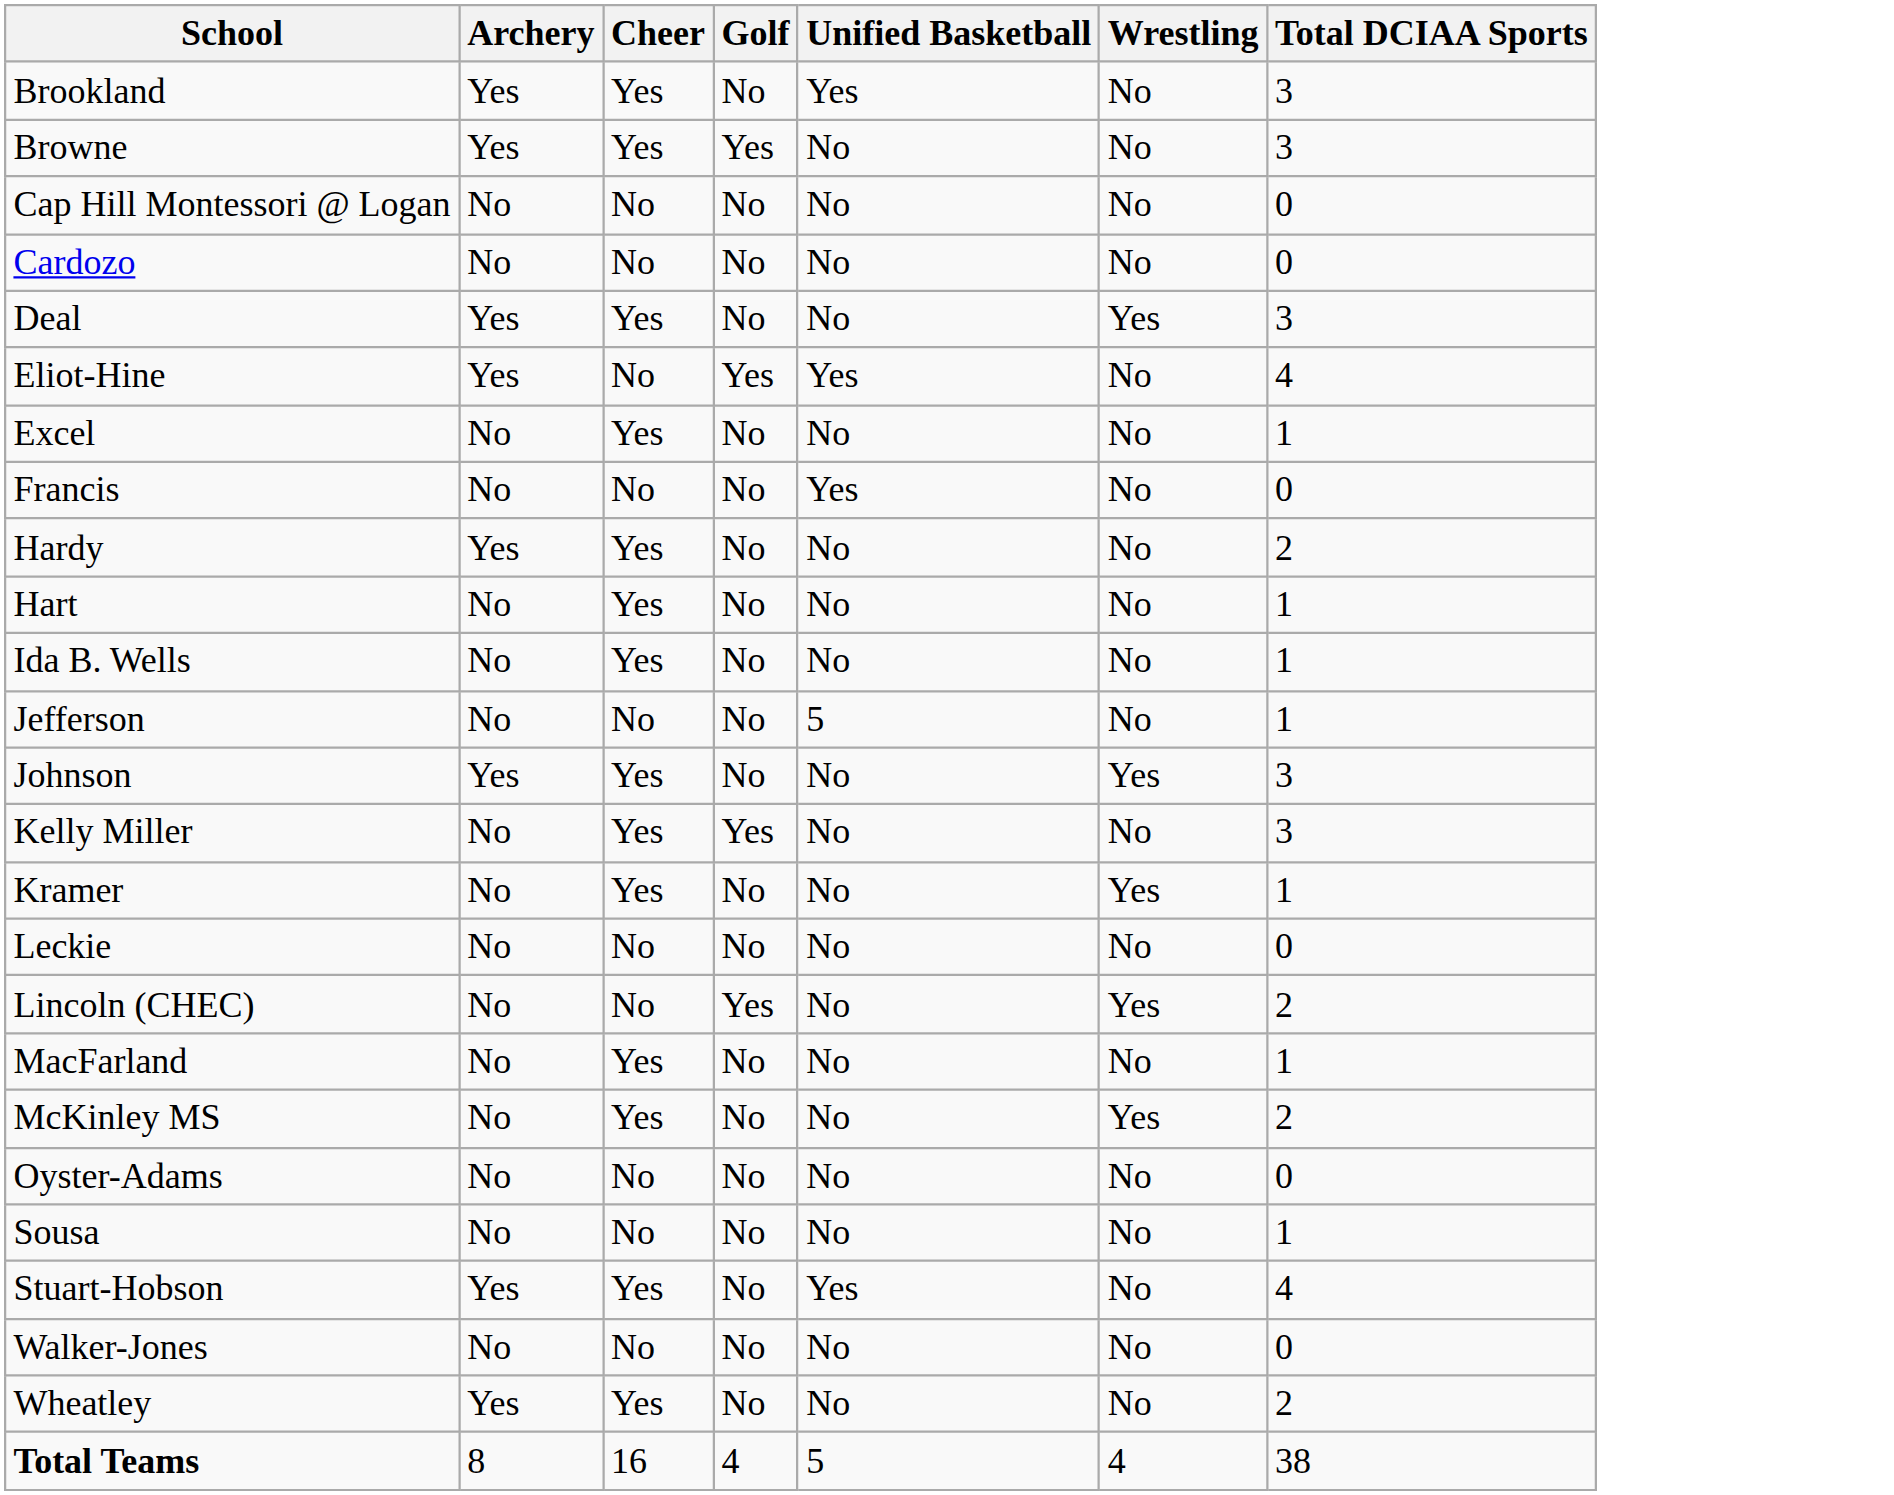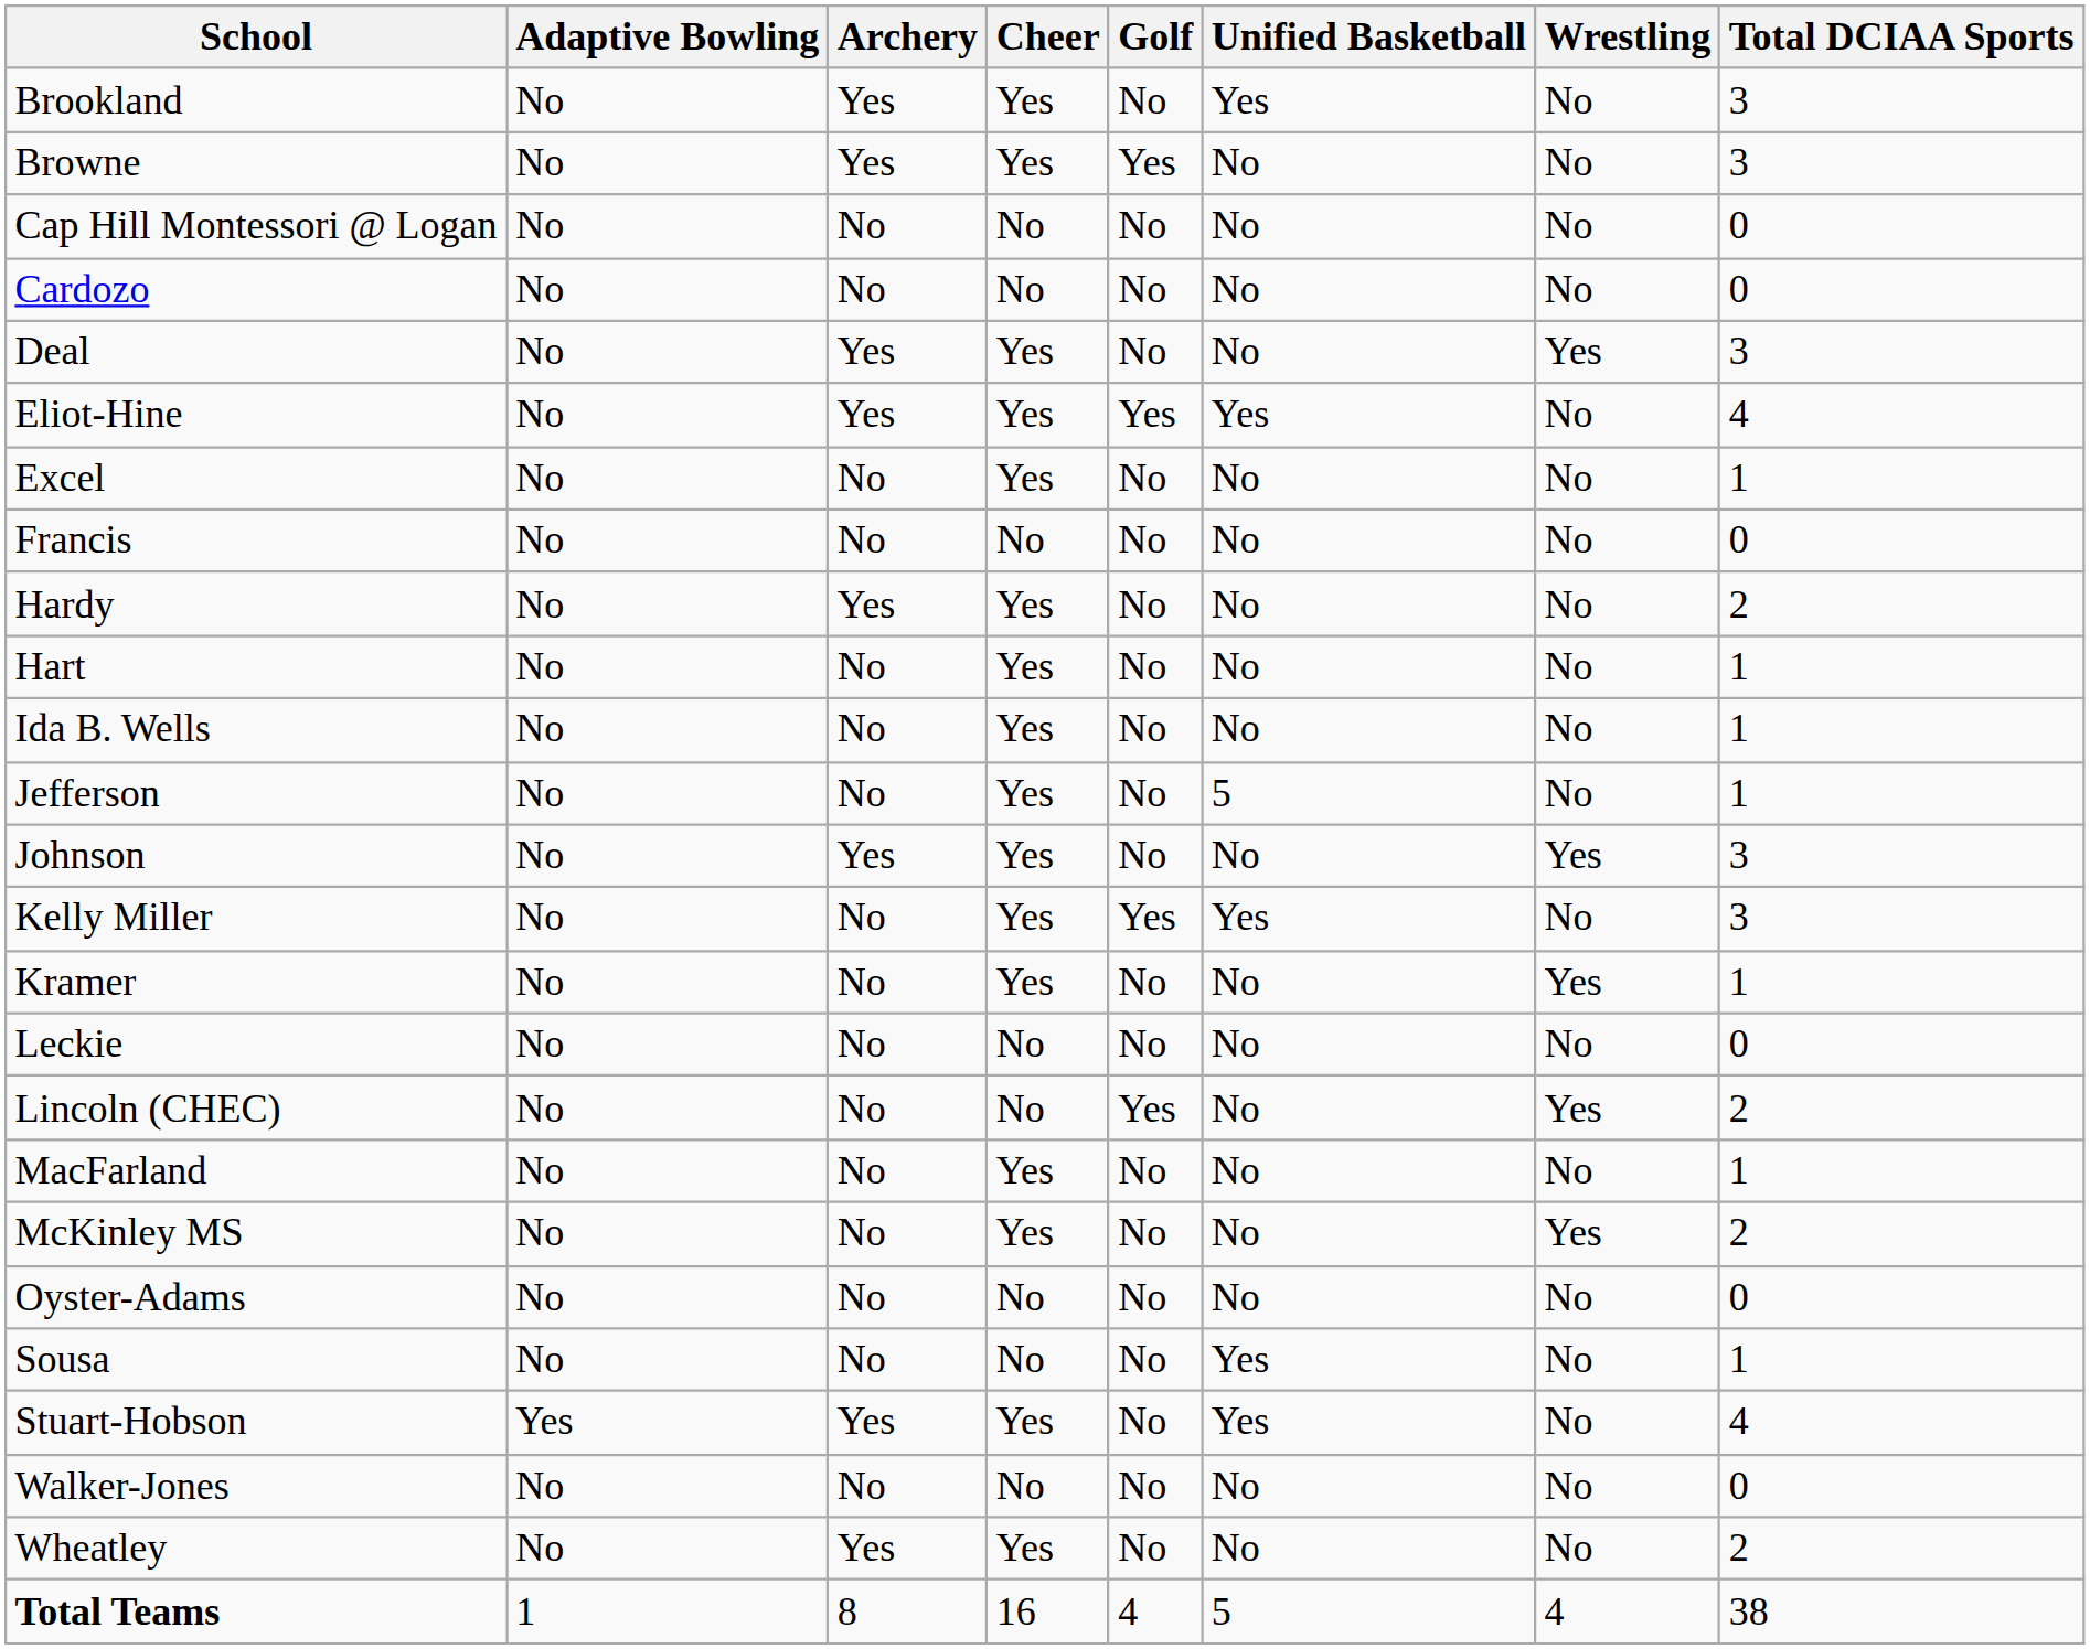 <table class="wikitable sortable">
 <tr>
 <th>School</th>
+<th>Adaptive Bowling</th>
 <th>Archery</th>
 <th>Cheer</th>
 <th>Golf</th>
 <th>Unified Basketball</th>
 <th>Wrestling</th>
 <th>Total DCIAA Sports</th>
 </tr>
 <tr>
 <td>Brookland</td>
+<td>No</td>
 <td>Yes</td>
 <td>Yes</td>
 <td>No</td>
 <td>Yes</td>
 <td>No</td>
 <td>3</td>
 </tr>
 <tr>
 <td>Browne</td>
+<td>No</td>
 <td>Yes</td>
 <td>Yes</td>
 <td>Yes</td>
 <td>No</td>
 <td>No</td>
 <td>3</td>
 </tr>
 <tr>
 <td>Cap Hill Montessori @ Logan</td>
 <td>No</td>
 <td>No</td>
 <td>No</td>
 <td>No</td>
 <td>No</td>
+<td>No</td>
 <td>0</td>
 </tr>
 <tr>
 <td><a href='#'>Cardozo</a></td>
 <td>No</td>
 <td>No</td>
 <td>No</td>
 <td>No</td>
 <td>No</td>
+<td>No</td>
 <td>0</td>
 </tr>
 <tr>
 <td>Deal</td>
+<td>No</td>
 <td>Yes</td>
 <td>Yes</td>
 <td>No</td>
 <td>No</td>
 <td>Yes</td>
 <td>3</td>
 </tr>
 <tr>
 <td>Eliot-Hine</td>
+<td>No</td>
 <td>Yes</td>
-<td>No</td>
+<td>Yes</td>
 <td>Yes</td>
 <td>Yes</td>
 <td>No</td>
 <td>4</td>
 </tr>
 <tr>
 <td>Excel</td>
+<td>No</td>
 <td>No</td>
 <td>Yes</td>
 <td>No</td>
 <td>No</td>
 <td>No</td>
 <td>1</td>
 </tr>
 <tr>
 <td>Francis</td>
 <td>No</td>
 <td>No</td>
 <td>No</td>
-<td>Yes</td>
+<td>No</td>
+<td>No</td>
 <td>No</td>
 <td>0</td>
 </tr>
 <tr>
 <td>Hardy</td>
+<td>No</td>
 <td>Yes</td>
 <td>Yes</td>
 <td>No</td>
 <td>No</td>
 <td>No</td>
 <td>2</td>
 </tr>
 <tr>
 <td>Hart</td>
 <td>No</td>
+<td>No</td>
 <td>Yes</td>
 <td>No</td>
 <td>No</td>
 <td>No</td>
 <td>1</td>
 </tr>
 <tr>
 <td>Ida B. Wells</td>
+<td>No</td>
 <td>No</td>
 <td>Yes</td>
 <td>No</td>
 <td>No</td>
 <td>No</td>
 <td>1</td>
 </tr>
 <tr>
 <td>Jefferson</td>
 <td>No</td>
 <td>No</td>
+<td>Yes</td>
 <td>No</td>
 <td>5</td>
 <td>No</td>
 <td>1</td>
 </tr>
 <tr>
 <td>Johnson</td>
+<td>No</td>
 <td>Yes</td>
 <td>Yes</td>
 <td>No</td>
 <td>No</td>
 <td>Yes</td>
 <td>3</td>
 </tr>
 <tr>
 <td>Kelly Miller</td>
 <td>No</td>
+<td>No</td>
 <td>Yes</td>
 <td>Yes</td>
-<td>No</td>
+<td>Yes</td>
 <td>No</td>
 <td>3</td>
 </tr>
 <tr>
 <td>Kramer</td>
+<td>No</td>
 <td>No</td>
 <td>Yes</td>
 <td>No</td>
 <td>No</td>
 <td>Yes</td>
 <td>1</td>
 </tr>
 <tr>
 <td>Leckie</td>
 <td>No</td>
 <td>No</td>
 <td>No</td>
 <td>No</td>
 <td>No</td>
+<td>No</td>
 <td>0</td>
 </tr>
 <tr>
 <td>Lincoln (CHEC)</td>
+<td>No</td>
 <td>No</td>
 <td>No</td>
 <td>Yes</td>
 <td>No</td>
 <td>Yes</td>
 <td>2</td>
 </tr>
 <tr>
 <td>MacFarland</td>
 <td>No</td>
+<td>No</td>
 <td>Yes</td>
 <td>No</td>
 <td>No</td>
 <td>No</td>
 <td>1</td>
 </tr>
 <tr>
 <td>McKinley MS</td>
+<td>No</td>
 <td>No</td>
 <td>Yes</td>
 <td>No</td>
 <td>No</td>
 <td>Yes</td>
 <td>2</td>
 </tr>
 <tr>
 <td>Oyster-Adams</td>
 <td>No</td>
 <td>No</td>
 <td>No</td>
 <td>No</td>
 <td>No</td>
+<td>No</td>
 <td>0</td>
 </tr>
 <tr>
 <td>Sousa</td>
 <td>No</td>
 <td>No</td>
 <td>No</td>
 <td>No</td>
+<td>Yes</td>
 <td>No</td>
 <td>1</td>
 </tr>
 <tr>
 <td>Stuart-Hobson</td>
+<td>Yes</td>
 <td>Yes</td>
 <td>Yes</td>
 <td>No</td>
 <td>Yes</td>
 <td>No</td>
 <td>4</td>
 </tr>
 <tr>
 <td>Walker-Jones</td>
 <td>No</td>
 <td>No</td>
 <td>No</td>
 <td>No</td>
 <td>No</td>
+<td>No</td>
 <td>0</td>
 </tr>
 <tr>
 <td>Wheatley</td>
+<td>No</td>
 <td>Yes</td>
 <td>Yes</td>
 <td>No</td>
 <td>No</td>
 <td>No</td>
 <td>2</td>
 </tr>
 <tr>
 <td><strong>Total Teams</strong></td>
+<td>1</td>
 <td>8</td>
 <td>16</td>
 <td>4</td>
 <td>5</td>
 <td>4</td>
 <td>38</td>
 </tr>
 </table>
